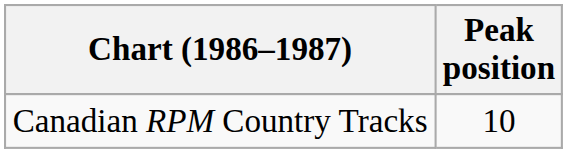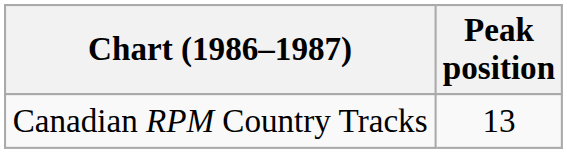 <table class="wikitable sortable">
 <tr>
 <th align="left">Chart (1986–1987)</th>
 <th align="center">Peak<br>position</th>
 </tr>
 <tr>
 </tr>
 <tr>
 </tr>
 <tr>
 </tr>
 <tr>
 <td align="left">Canadian <em>RPM</em> Country Tracks</td>
-<td align="center">10</td>
+<td align="center">13</td>
 </tr>
 </table>
